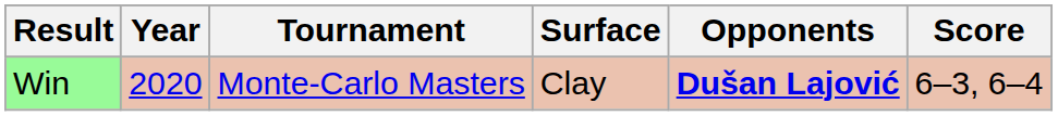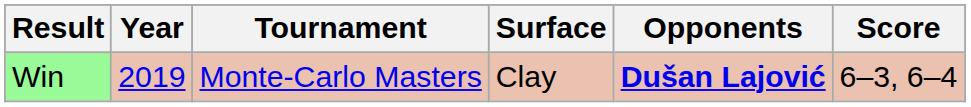 <table class="wikitable">
 <tr>
 <th>Result</th>
 <th>Year</th>
 <th>Tournament</th>
 <th>Surface</th>
 <th>Opponents</th>
 <th class="unsortable">Score</th>
 </tr>
 <tr style="background:#EBC2AF;">
 <td bgcolor=98FB98>Win</td>
-<td><a href='#'>2020</a></td>
+<td><a href='#'>2019</a></td>
 <td><a href='#'>Monte-Carlo Masters</a></td>
 <td>Clay</td>
 <td><strong> <a href='#'>Dušan Lajović</a></strong></td>
 <td>6–3, 6–4</td>
 </tr>
 </table>
